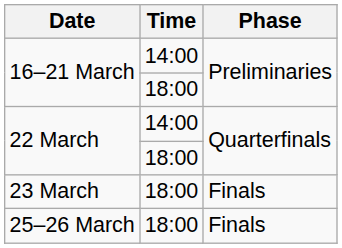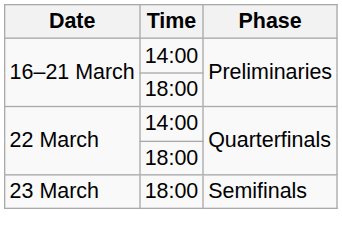 <table class="wikitable" border="1">
 <tr>
 <th>Date</th>
 <th>Time</th>
 <th>Phase</th>
 </tr>
 <tr>
 <td rowspan=2>16–21 March</td>
 <td>14:00</td>
 <td rowspan=2>Preliminaries</td>
 </tr>
 <tr>
 <td>18:00</td>
 </tr>
 <tr>
 <td rowspan=2>22 March</td>
 <td>14:00</td>
 <td rowspan=2>Quarterfinals</td>
 </tr>
 <tr>
 <td>18:00</td>
 </tr>
 <tr>
 <td>23 March</td>
 <td>18:00</td>
-<td>Finals</td>
-</tr>
-<tr>
-<td>25–26 March</td>
-<td>18:00</td>
-<td>Finals</td>
+<td>Semifinals</td>
 </tr>
 </table>
